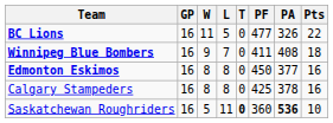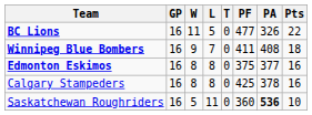 <table class="wikitable">
 <tr>
 <th>Team</th>
 <th>GP</th>
 <th>W</th>
 <th>L</th>
 <th>T</th>
 <th>PF</th>
 <th>PA</th>
 <th>Pts</th>
 </tr>
 <tr align="center">
 <td align="left"><strong><a href='#'>BC Lions</a></strong></td>
 <td>16</td>
 <td>11</td>
 <td>5</td>
 <td>0</td>
 <td>477</td>
 <td>326</td>
 <td>22</td>
 </tr>
 <tr align="center">
 <td align="left"><strong><a href='#'>Winnipeg Blue Bombers</a></strong></td>
 <td>16</td>
 <td>9</td>
 <td>7</td>
 <td>0</td>
 <td>411</td>
 <td>408</td>
 <td>18</td>
 </tr>
 <tr align="center">
 <td align="left"><strong><a href='#'>Edmonton Eskimos</a></strong></td>
 <td>16</td>
 <td>8</td>
 <td>8</td>
 <td>0</td>
-<td>450</td>
+<td>375</td>
 <td>377</td>
 <td>16</td>
 </tr>
 <tr align="center">
 <td align="left"><a href='#'>Calgary Stampeders</a></td>
 <td>16</td>
 <td>8</td>
 <td>8</td>
 <td>0</td>
 <td>425</td>
 <td>378</td>
 <td>16</td>
 </tr>
 <tr align="center">
 <td align="left"><a href='#'>Saskatchewan Roughriders</a></td>
 <td>16</td>
 <td>5</td>
 <td>11</td>
-<td><strong>0</strong></td>
+<td>0</td>
 <td>360</td>
 <td><strong>536</strong></td>
 <td>10</td>
 </tr>
 </table>
